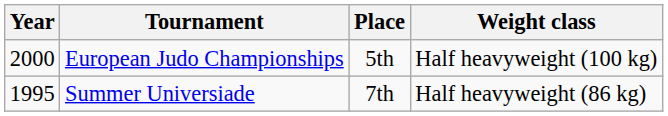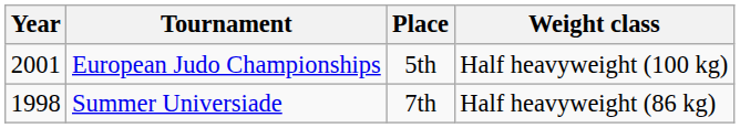 <table class=wikitable>
 <tr>
 <th>Year</th>
 <th>Tournament</th>
 <th>Place</th>
 <th>Weight class</th>
 </tr>
 <tr>
-<td>2000</td>
+<td>2001</td>
 <td><a href='#'>European Judo Championships</a></td>
 <td align="center">5th</td>
 <td>Half heavyweight (100 kg)</td>
 </tr>
 <tr>
-<td>1995</td>
+<td>1998</td>
 <td><a href='#'>Summer Universiade</a></td>
 <td align="center">7th</td>
 <td>Half heavyweight (86 kg)</td>
 </tr>
 </table>
